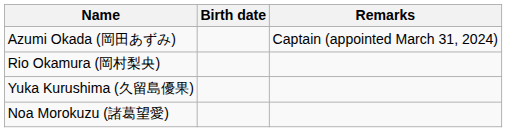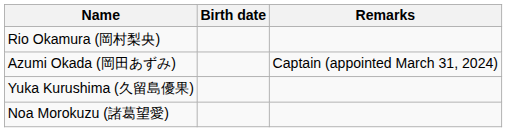 <table class="wikitable sortable">
 <tr>
 <th>Name</th>
 <th>Birth date</th>
 <th>Remarks</th>
 </tr>
 <tr>
+<td data-sort-value="Okamura, Rio">Rio Okamura (岡村梨央)</td>
+<td></td>
+<td></td>
+</tr>
+<tr>
 <td data-sort-value="Okada, Azumi">Azumi Okada (岡田あずみ)</td>
 <td></td>
 <td>Captain (appointed March 31, 2024)</td>
-</tr>
-<tr>
-<td data-sort-value="Okamura, Rio">Rio Okamura (岡村梨央)</td>
-<td></td>
-<td></td>
 </tr>
 <tr>
 <td data-sort-value="Kurushima, Yuka">Yuka Kurushima (久留島優果)</td>
 <td></td>
 <td></td>
 </tr>
 <tr>
 <td data-sort-value="Morokuzu, Noa">Noa Morokuzu (諸葛望愛)</td>
 <td></td>
 <td></td>
 </tr>
 </table>
